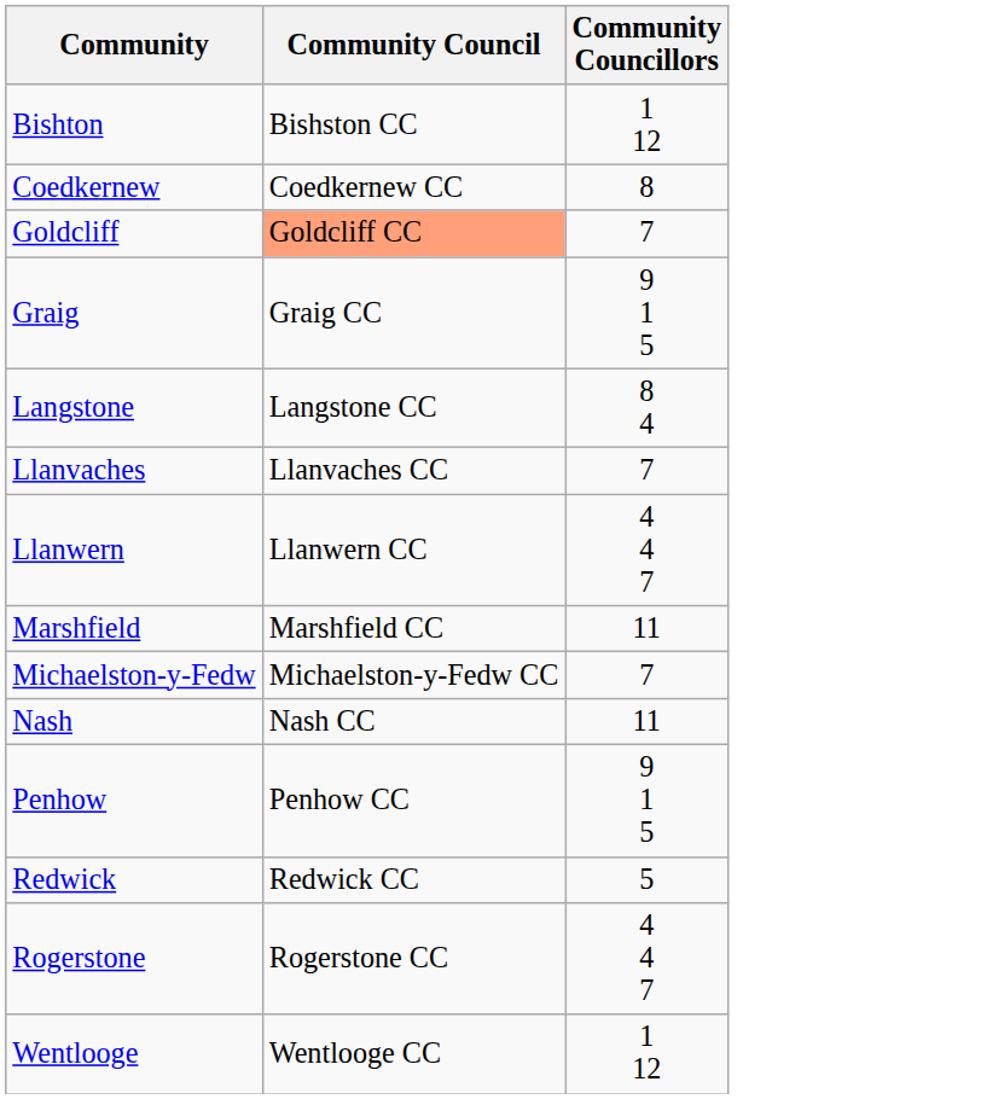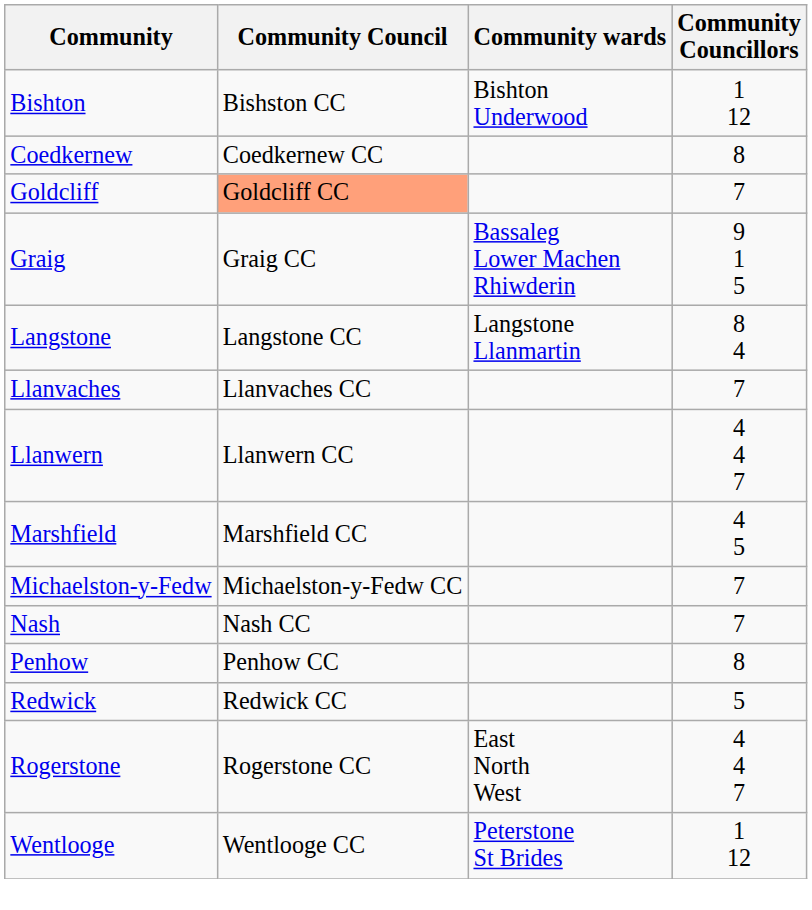 <table class="wikitable sortable">
 <tr>
 <th>Community</th>
 <th>Community Council</th>
+<th>Community wards</th>
 <th>Community<br>Councillors</th>
 </tr>
 <tr>
 <td><a href='#'>Bishton</a></td>
 <td>Bishston CC</td>
+<td>Bishton<br><a href='#'>Underwood</a></td>
 <td align="center">1<br>12</td>
 </tr>
 <tr>
 <td><a href='#'>Coedkernew</a></td>
 <td>Coedkernew CC</td>
+<td></td>
 <td align="center">8</td>
 </tr>
 <tr>
 <td><a href='#'>Goldcliff</a></td>
 <td style="background: lightsalmon;">Goldcliff CC</td>
+<td></td>
 <td align="center">7</td>
 </tr>
 <tr>
 <td><a href='#'>Graig</a></td>
 <td>Graig CC</td>
+<td><a href='#'>Bassaleg</a><br><a href='#'>Lower Machen</a><br><a href='#'>Rhiwderin</a></td>
 <td align="center">9<br>1<br>5</td>
 </tr>
 <tr>
 <td><a href='#'>Langstone</a></td>
 <td>Langstone CC</td>
+<td>Langstone<br><a href='#'>Llanmartin</a></td>
 <td align="center">8<br>4</td>
 </tr>
 <tr>
 <td><a href='#'>Llanvaches</a></td>
 <td>Llanvaches CC</td>
+<td></td>
 <td align="center">7</td>
 </tr>
 <tr>
 <td><a href='#'>Llanwern</a></td>
 <td>Llanwern CC</td>
+<td></td>
 <td align="center">4<br>4<br>7</td>
 </tr>
 <tr>
 <td><a href='#'>Marshfield</a></td>
 <td>Marshfield CC</td>
-<td align="center">11</td>
+<td></td>
+<td align="center">4<br>5</td>
 </tr>
 <tr>
 <td><a href='#'>Michaelston-y-Fedw</a></td>
 <td>Michaelston-y-Fedw CC</td>
+<td></td>
 <td align="center">7</td>
 </tr>
 <tr>
 <td><a href='#'>Nash</a></td>
 <td>Nash CC</td>
-<td align="center">11</td>
+<td></td>
+<td align="center">7</td>
 </tr>
 <tr>
 <td><a href='#'>Penhow</a></td>
 <td>Penhow CC</td>
-<td align="center">9<br>1<br>5</td>
+<td></td>
+<td align="center">8</td>
 </tr>
 <tr>
 <td><a href='#'>Redwick</a></td>
 <td>Redwick CC</td>
+<td></td>
 <td align="center">5</td>
 </tr>
 <tr>
 <td><a href='#'>Rogerstone</a></td>
 <td>Rogerstone CC</td>
+<td>East<br>North<br>West</td>
 <td align="center">4<br>4<br>7</td>
 </tr>
 <tr>
 <td><a href='#'>Wentlooge</a></td>
 <td>Wentlooge CC</td>
+<td><a href='#'>Peterstone</a><br><a href='#'>St Brides</a></td>
 <td align="center">1<br>12</td>
 </tr>
 </table>
